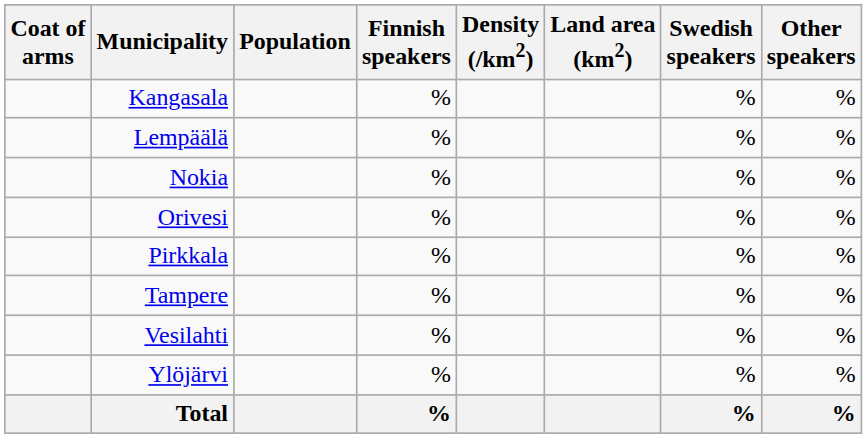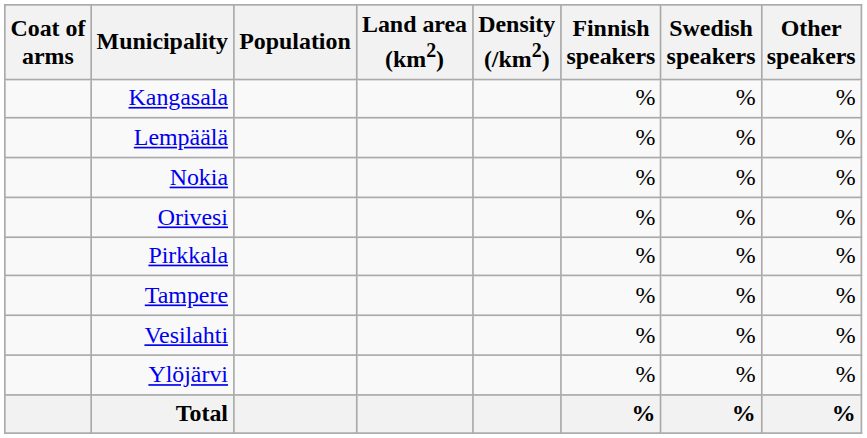 <table class="wikitable sortable" style="font-size: 90%; text-align: right; line-height: normal;">
 <tr>
 <th class="unsortable">Coat of<br>arms</th>
 <th>Municipality</th>
 <th>Population</th>
+<th>Land area<br>(km<sup>2</sup>)</th>
+<th>Density<br>(/km<sup>2</sup>)</th>
 <th>Finnish<br>speakers</th>
-<th>Density<br>(/km<sup>2</sup>)</th>
-<th>Land area<br>(km<sup>2</sup>)</th>
 <th>Swedish<br>speakers</th>
 <th>Other<br>speakers</th>
 </tr>
 <tr>
 <td></td>
 <td><a href='#'>Kangasala</a></td>
 <td></td>
-<td> %</td>
 <td></td>
 <td></td>
+<td> %</td>
 <td> %</td>
 <td> %</td>
 </tr>
 <tr>
 <td></td>
 <td><a href='#'>Lempäälä</a></td>
 <td></td>
-<td> %</td>
 <td></td>
 <td></td>
+<td> %</td>
 <td> %</td>
 <td> %</td>
 </tr>
 <tr>
 <td></td>
 <td><a href='#'>Nokia</a></td>
 <td></td>
-<td> %</td>
 <td></td>
 <td></td>
+<td> %</td>
 <td> %</td>
 <td> %</td>
 </tr>
 <tr>
 <td></td>
 <td><a href='#'>Orivesi</a></td>
 <td></td>
-<td> %</td>
 <td></td>
 <td></td>
+<td> %</td>
 <td> %</td>
 <td> %</td>
 </tr>
 <tr>
 <td></td>
 <td><a href='#'>Pirkkala</a></td>
 <td></td>
-<td> %</td>
 <td></td>
 <td></td>
+<td> %</td>
 <td> %</td>
 <td> %</td>
 </tr>
 <tr>
 <td></td>
 <td><a href='#'>Tampere</a></td>
 <td></td>
-<td> %</td>
 <td></td>
 <td></td>
+<td> %</td>
 <td> %</td>
 <td> %</td>
 </tr>
 <tr>
 <td></td>
 <td><a href='#'>Vesilahti</a></td>
 <td></td>
-<td> %</td>
 <td></td>
 <td></td>
+<td> %</td>
 <td> %</td>
 <td> %</td>
 </tr>
 <tr>
 <td></td>
 <td><a href='#'>Ylöjärvi</a></td>
 <td></td>
-<td> %</td>
 <td></td>
 <td></td>
+<td> %</td>
 <td> %</td>
 <td> %</td>
 </tr>
 <tr>
 <th></th>
 <th + style=text-align:right><strong>Total</strong></th>
 <th + style=text-align:right></th>
-<th !+ style=text-align:right> %</th>
 <th + style=text-align:right></th>
 <th + style=text-align:right></th>
 <th !+ style=text-align:right> %</th>
 <th !+ style=text-align:right> %</th>
+<th !+ style=text-align:right> %</th>
 </tr>
 </table>
